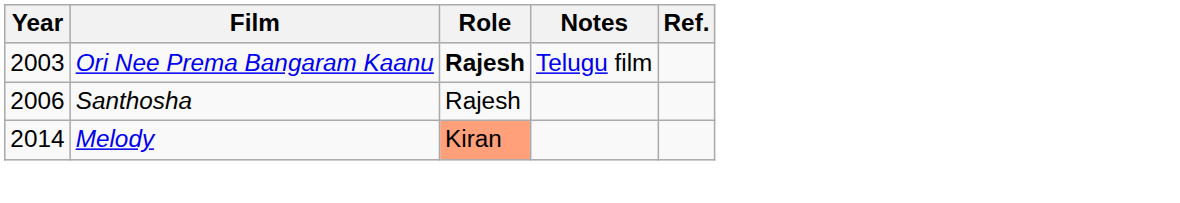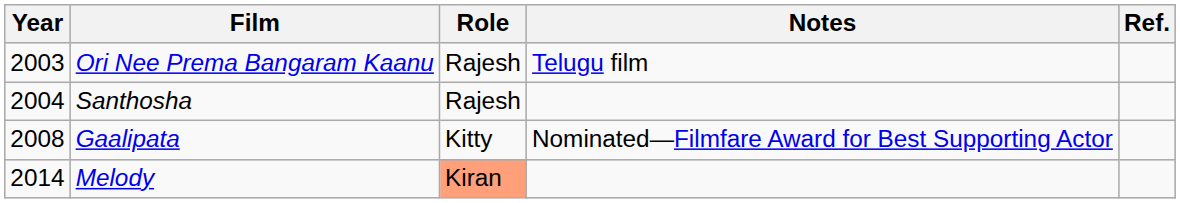 <table class="wikitable sortable">
 <tr>
 <th>Year</th>
 <th>Film</th>
 <th>Role</th>
 <th>Notes</th>
 <th>Ref.</th>
 </tr>
 <tr>
 <td>2003</td>
 <td><em><a href='#'>Ori Nee Prema Bangaram Kaanu</a></em></td>
-<td><strong>Rajesh</strong></td>
+<td>Rajesh</td>
 <td><a href='#'>Telugu</a> film</td>
 <td></td>
 </tr>
 <tr>
-<td>2006</td>
+<td>2004</td>
 <td><em>Santhosha</em></td>
 <td>Rajesh</td>
 <td></td>
+<td></td>
+</tr>
+<tr>
+<td>2008</td>
+<td><em><a href='#'>Gaalipata</a></em></td>
+<td>Kitty</td>
+<td>Nominated—<a href='#'>Filmfare Award for Best Supporting Actor</a></td>
 <td></td>
 </tr>
 <tr>
 <td>2014</td>
 <td><em><a href='#'>Melody</a></em></td>
 <td style="background: lightsalmon;">Kiran</td>
 <td></td>
 <td></td>
 </tr>
 </table>
